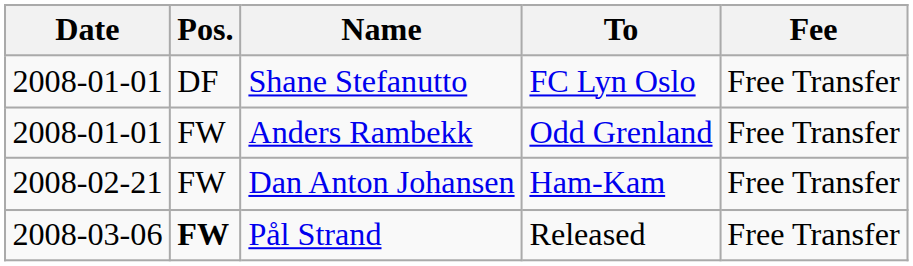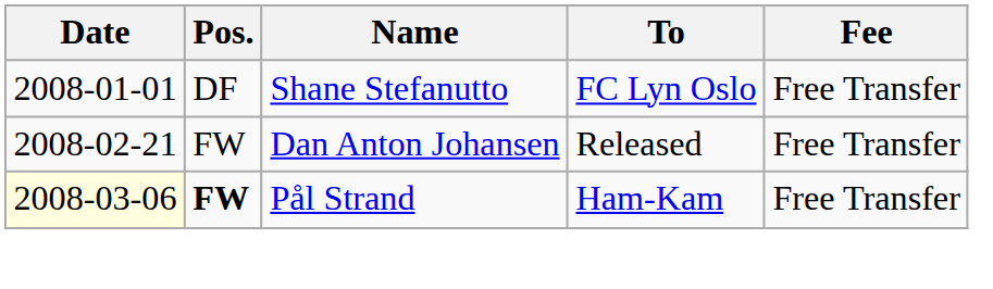 <table class="wikitable">
 <tr>
 <th>Date</th>
 <th>Pos.</th>
 <th>Name</th>
 <th>To</th>
 <th>Fee</th>
 </tr>
 <tr>
 <td>2008-01-01</td>
 <td>DF</td>
 <td> <a href='#'>Shane Stefanutto</a></td>
 <td><a href='#'>FC Lyn Oslo</a></td>
 <td>Free Transfer</td>
 </tr>
 <tr>
-<td>2008-01-01</td>
+<td>2008-02-21</td>
 <td>FW</td>
-<td> <a href='#'>Anders Rambekk</a></td>
-<td><a href='#'>Odd Grenland</a></td>
+<td> <a href='#'>Dan Anton Johansen</a></td>
+<td>Released</td>
 <td>Free Transfer</td>
 </tr>
 <tr>
-<td>2008-02-21</td>
-<td>FW</td>
-<td> <a href='#'>Dan Anton Johansen</a></td>
+<td style="background: lightyellow;">2008-03-06</td>
+<td><strong>FW</strong></td>
+<td> <a href='#'>Pål Strand</a></td>
 <td><a href='#'>Ham-Kam</a></td>
 <td>Free Transfer</td>
 </tr>
-<tr>
-<td>2008-03-06</td>
-<td><strong>FW</strong></td>
-<td> <a href='#'>Pål Strand</a></td>
-<td>Released</td>
-<td>Free Transfer</td>
-</tr>
 </table>
